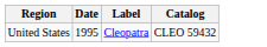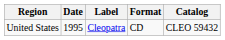 <table class="wikitable">
 <tr>
 <th>Region</th>
 <th>Date</th>
 <th>Label</th>
+<th>Format</th>
 <th>Catalog</th>
 </tr>
 <tr>
 <td>United States</td>
 <td>1995</td>
 <td><a href='#'>Cleopatra</a></td>
+<td>CD</td>
 <td>CLEO 59432</td>
 </tr>
 </table>
